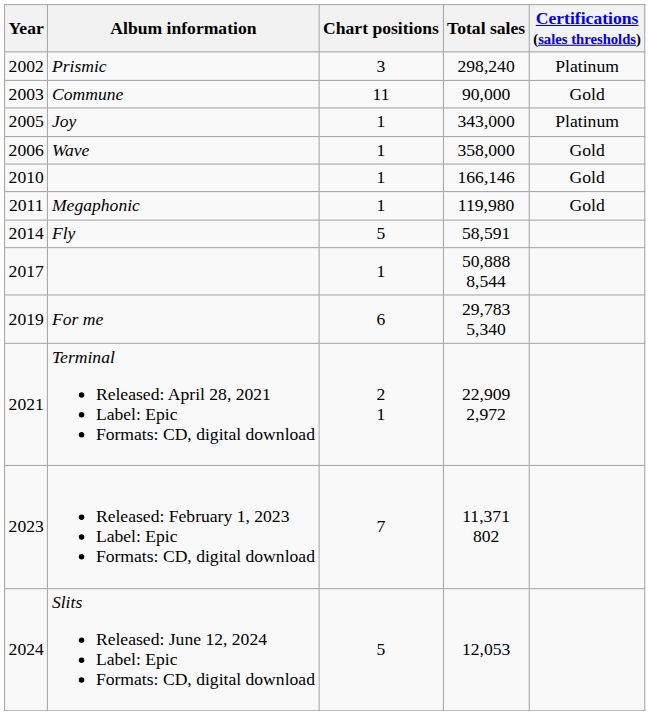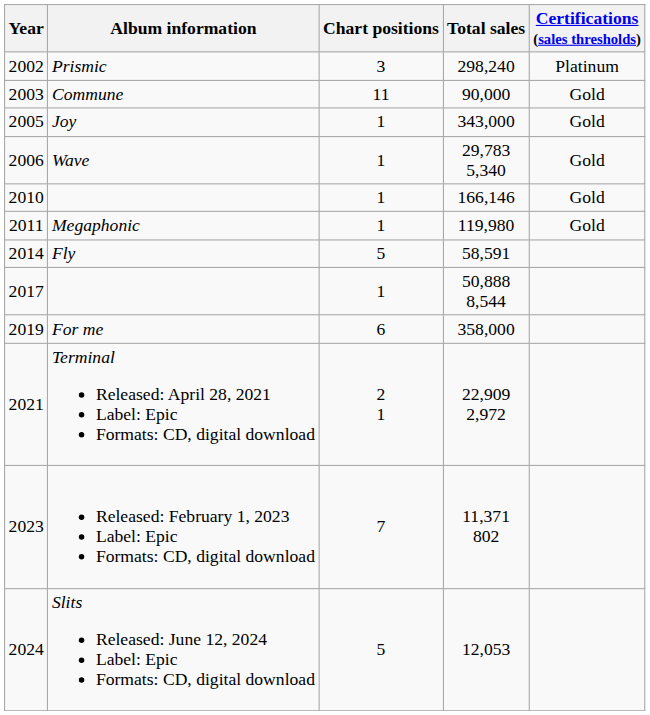 <table class="wikitable mw-collapsible">
 <tr>
 <th scope="col">Year</th>
 <th scope="col">Album information</th>
 <th scope="col">Chart positions<br></th>
 <th scope="col">Total sales<br></th>
 <th scope="col"><a href='#'>Certifications</a><br><small>(<a href='#'>sales thresholds</a>)</small></th>
 </tr>
 <tr>
 <td style="text-align:center;">2002</td>
 <td><em>Prismic</em><br></td>
 <td style="text-align:center;">3</td>
 <td style="text-align:center;">298,240</td>
 <td style="text-align:center;">Platinum</td>
 </tr>
 <tr>
 <td style="text-align:center;">2003</td>
 <td><em>Commune</em><br></td>
 <td style="text-align:center;">11</td>
 <td style="text-align:center;">90,000</td>
 <td style="text-align:center;">Gold</td>
 </tr>
 <tr>
 <td style="text-align:center;">2005</td>
 <td><em>Joy</em><br></td>
 <td style="text-align:center;">1</td>
 <td style="text-align:center;">343,000</td>
-<td style="text-align:center;">Platinum</td>
+<td style="text-align:center;">Gold</td>
 </tr>
 <tr>
 <td style="text-align:center;">2006</td>
 <td><em>Wave</em><br></td>
 <td style="text-align:center;">1</td>
-<td style="text-align:center;">358,000</td>
+<td style="text-align:center;">29,783  <br> 5,340 </td>
 <td style="text-align:center;">Gold</td>
 </tr>
 <tr>
 <td style="text-align:center;">2010</td>
 <td><br></td>
 <td style="text-align:center;">1</td>
 <td style="text-align:center;">166,146</td>
 <td style="text-align:center;">Gold</td>
 </tr>
 <tr>
 <td style="text-align:center;">2011</td>
 <td><em>Megaphonic</em><br></td>
 <td style="text-align:center;">1</td>
 <td style="text-align:center;">119,980</td>
 <td style="text-align:center;">Gold</td>
 </tr>
 <tr>
 <td style="text-align:center;">2014</td>
 <td><em>Fly</em><br></td>
 <td style="text-align:center;">5</td>
 <td style="text-align:center;">58,591</td>
 <td style="text-align:center;"></td>
 </tr>
 <tr>
 <td style="text-align:center;">2017</td>
 <td><br></td>
 <td style="text-align:center;">1</td>
 <td style="text-align:center;">50,888  <br> 8,544 </td>
 <td style="text-align:center;"></td>
 </tr>
 <tr>
 <td>2019</td>
 <td><em>For me</em><br></td>
 <td style="text-align:center;">6</td>
-<td style="text-align:center;">29,783  <br> 5,340 </td>
+<td style="text-align:center;">358,000</td>
 <td></td>
 </tr>
 <tr>
 <td>2021</td>
 <td><em>Terminal</em><br><ul><li>Released: April 28, 2021</li><li>Label: Epic</li><li>Formats: CD, digital download</li></ul></td>
 <td style="text-align:center;">2 <br>1 </td>
 <td style="text-align:center;">22,909 <br>2,972 </td>
 <td></td>
 </tr>
 <tr>
 <td>2023</td>
 <td><br><ul><li>Released: February 1, 2023</li><li>Label: Epic</li><li>Formats: CD, digital download</li></ul></td>
 <td style="text-align:center;">7 </td>
 <td style="text-align:center;">11,371  <br>802 </td>
 <td></td>
 </tr>
 <tr>
 <td>2024</td>
 <td><em>Slits</em><br><ul><li>Released: June 12, 2024</li><li>Label: Epic</li><li>Formats: CD, digital download</li></ul></td>
 <td style="text-align:center;">5</td>
 <td style="text-align:center;">12,053 </td>
 <td></td>
 </tr>
 </table>
